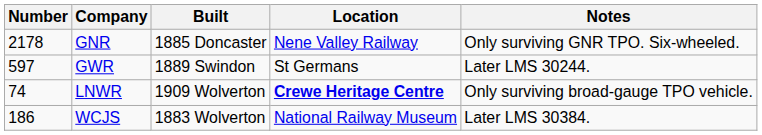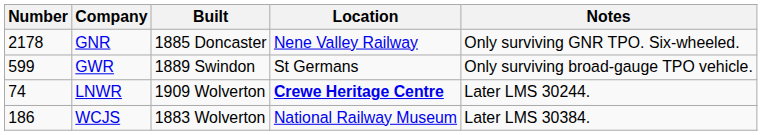 <table class="wikitable">
 <tr>
 <th>Number</th>
 <th>Company</th>
 <th>Built</th>
 <th>Location</th>
 <th>Notes</th>
 </tr>
 <tr>
 <td>2178</td>
 <td><a href='#'>GNR</a></td>
 <td>1885 Doncaster</td>
 <td><a href='#'>Nene Valley Railway</a></td>
 <td>Only surviving GNR TPO. Six-wheeled.</td>
 </tr>
 <tr>
-<td>597</td>
+<td>599</td>
 <td><a href='#'>GWR</a></td>
 <td>1889 Swindon</td>
 <td>St Germans</td>
-<td>Later LMS 30244.</td>
+<td>Only surviving broad-gauge TPO vehicle.</td>
 </tr>
 <tr>
 <td>74</td>
 <td><a href='#'>LNWR</a></td>
 <td>1909 Wolverton</td>
 <td><strong><a href='#'>Crewe Heritage Centre</a></strong></td>
-<td>Only surviving broad-gauge TPO vehicle.</td>
+<td>Later LMS 30244.</td>
 </tr>
 <tr>
 <td>186</td>
 <td><a href='#'>WCJS</a></td>
 <td>1883 Wolverton</td>
 <td><a href='#'>National Railway Museum</a></td>
 <td>Later LMS 30384.</td>
 </tr>
 </table>
